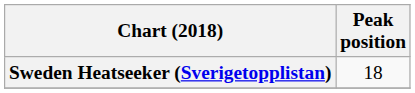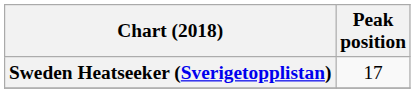 <table class="wikitable plainrowheaders" style="text-align:center">
 <tr>
 <th scope="col">Chart (2018)</th>
 <th scope="col">Peak<br> position</th>
 </tr>
 <tr>
 <th scope="row">Sweden Heatseeker (<a href='#'>Sverigetopplistan</a>)</th>
-<td>18</td>
+<td>17</td>
 </tr>
 <tr>
 </tr>
 </table>
